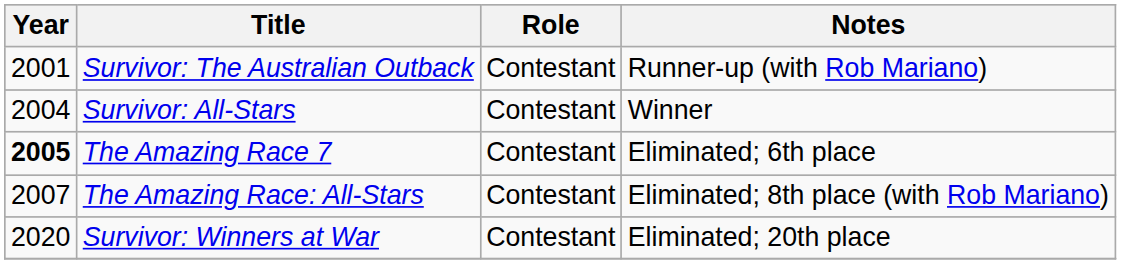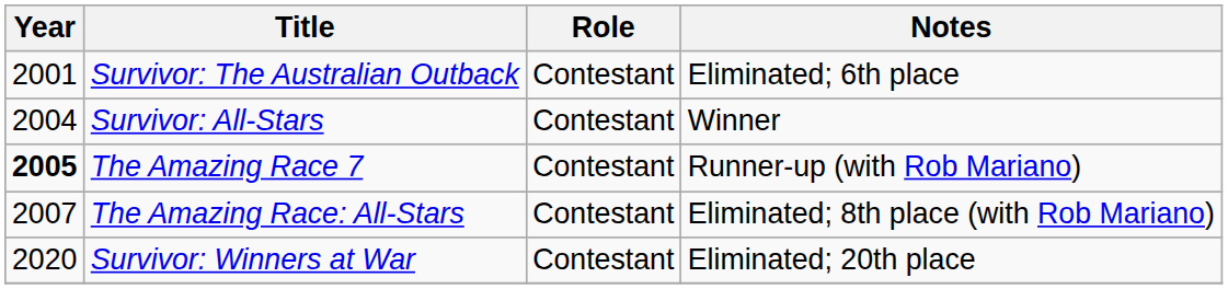 <table class="wikitable sortable">
 <tr>
 <th>Year</th>
 <th>Title</th>
 <th>Role</th>
 <th class="unsortable">Notes</th>
 </tr>
 <tr>
 <td>2001</td>
 <td><em><a href='#'>Survivor: The Australian Outback</a></em></td>
 <td>Contestant</td>
-<td>Runner-up (with <a href='#'>Rob Mariano</a>)</td>
+<td>Eliminated; 6th place</td>
 </tr>
 <tr>
 <td>2004</td>
 <td><em><a href='#'>Survivor: All-Stars</a></em></td>
 <td>Contestant</td>
 <td>Winner</td>
 </tr>
 <tr>
 <td><strong>2005</strong></td>
 <td><em><a href='#'>The Amazing Race 7</a></em></td>
 <td>Contestant</td>
-<td>Eliminated; 6th place</td>
+<td>Runner-up (with <a href='#'>Rob Mariano</a>)</td>
 </tr>
 <tr>
 <td>2007</td>
 <td><em><a href='#'>The Amazing Race: All-Stars</a></em></td>
 <td>Contestant</td>
 <td>Eliminated; 8th place (with <a href='#'>Rob Mariano</a>)</td>
 </tr>
 <tr>
 <td>2020</td>
 <td><em><a href='#'>Survivor: Winners at War</a></em></td>
 <td>Contestant</td>
 <td>Eliminated; 20th place</td>
 </tr>
 <tr>
 </tr>
 </table>
